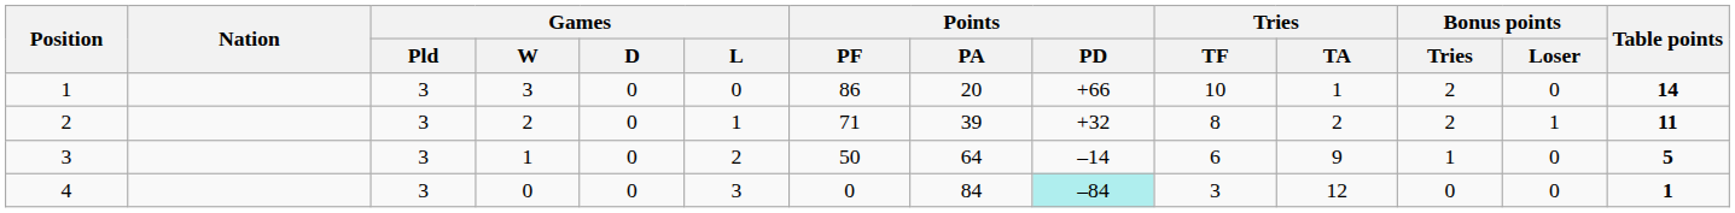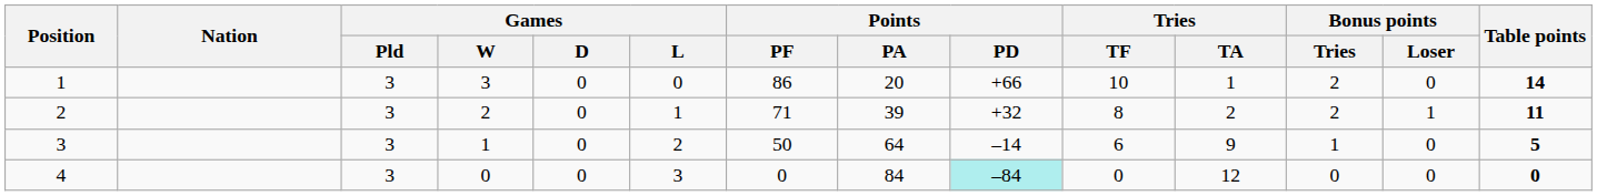 <table class="wikitable" style="text-align:center">
 <tr>
 <th rowspan="2" style="width:7%">Position</th>
 <th rowspan="2" style="width:14%">Nation</th>
 <th colspan="4" style="width:24%">Games</th>
 <th colspan="3" style="width:21%">Points</th>
 <th colspan="2" style="width:8%">Tries</th>
 <th colspan="2" style="width:18%">Bonus points</th>
 <th rowspan="2" style="width:7%">Table points</th>
 </tr>
 <tr>
 <th style="width:6%">Pld</th>
 <th style="width:6%">W</th>
 <th style="width:6%">D</th>
 <th style="width:6%">L</th>
 <th style="width:7%">PF</th>
 <th style="width:7%">PA</th>
 <th style="width:7%">PD</th>
 <th style="width:7%">TF</th>
 <th style="width:7%">TA</th>
 <th style="width:6%">Tries</th>
 <th style="width:6%">Loser</th>
 </tr>
 <tr>
 <td>1</td>
 <td align="left"></td>
 <td>3</td>
 <td>3</td>
 <td>0</td>
 <td>0</td>
 <td>86</td>
 <td>20</td>
 <td>+66</td>
 <td>10</td>
 <td>1</td>
 <td>2</td>
 <td>0</td>
 <td><strong>14</strong></td>
 </tr>
 <tr>
 <td>2</td>
 <td align="left"></td>
 <td>3</td>
 <td>2</td>
 <td>0</td>
 <td>1</td>
 <td>71</td>
 <td>39</td>
 <td>+32</td>
 <td>8</td>
 <td>2</td>
 <td>2</td>
 <td>1</td>
 <td><strong>11</strong></td>
 </tr>
 <tr>
 <td>3</td>
 <td align="left"></td>
 <td>3</td>
 <td>1</td>
 <td>0</td>
 <td>2</td>
 <td>50</td>
 <td>64</td>
 <td>–14</td>
 <td>6</td>
 <td>9</td>
 <td>1</td>
 <td>0</td>
 <td><strong>5</strong></td>
 </tr>
 <tr>
 <td>4</td>
 <td align="left"></td>
 <td>3</td>
 <td>0</td>
 <td>0</td>
 <td>3</td>
 <td>0</td>
 <td>84</td>
 <td style="background: paleturquoise;">–84</td>
-<td>3</td>
+<td>0</td>
 <td>12</td>
 <td>0</td>
 <td>0</td>
-<td><strong>1</strong></td>
+<td><strong>0</strong></td>
 </tr>
 </table>
